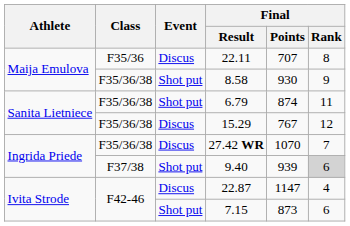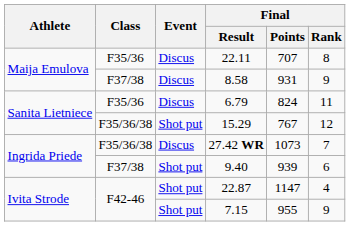 <table class=wikitable style="font-size:90%">
 <tr>
 <th rowspan="2">Athlete</th>
 <th rowspan="2">Class</th>
 <th rowspan="2">Event</th>
 <th colspan="3">Final</th>
 </tr>
 <tr>
 <th>Result</th>
 <th>Points</th>
 <th>Rank</th>
 </tr>
 <tr>
 <td rowspan="2"><a href='#'>Maija Emulova</a></td>
 <td style="text-align:center;">F35/36</td>
 <td><a href='#'>Discus</a></td>
 <td style="text-align:center;">22.11</td>
 <td style="text-align:center;">707</td>
 <td style="text-align:center;">8</td>
 </tr>
 <tr>
-<td style="text-align:center;">F35/36/38</td>
-<td><a href='#'>Shot put</a></td>
+<td style="text-align:center;">F37/38</td>
+<td><a href='#'>Discus</a></td>
 <td style="text-align:center;">8.58</td>
-<td style="text-align:center;">930</td>
+<td style="text-align:center;">931</td>
 <td style="text-align:center;">9</td>
 </tr>
 <tr>
 <td rowspan="2"><a href='#'>Sanita Lietniece</a></td>
-<td style="text-align:center;">F35/36/38</td>
-<td><a href='#'>Shot put</a></td>
+<td style="text-align:center;">F35/36</td>
+<td><a href='#'>Discus</a></td>
 <td style="text-align:center;">6.79</td>
-<td style="text-align:center;">874</td>
+<td style="text-align:center;">824</td>
 <td style="text-align:center;">11</td>
 </tr>
 <tr>
 <td style="text-align:center;">F35/36/38</td>
-<td><a href='#'>Discus</a></td>
+<td><a href='#'>Shot put</a></td>
 <td style="text-align:center;">15.29</td>
 <td style="text-align:center;">767</td>
 <td style="text-align:center;">12</td>
 </tr>
 <tr>
 <td rowspan="2"><a href='#'>Ingrida Priede</a></td>
 <td style="text-align:center;">F35/36/38</td>
 <td><a href='#'>Discus</a></td>
 <td style="text-align:center;">27.42 <strong>WR</strong></td>
-<td style="text-align:center;">1070</td>
+<td style="text-align:center;">1073</td>
 <td style="text-align:center;">7</td>
 </tr>
 <tr>
 <td style="text-align:center;">F37/38</td>
 <td><a href='#'>Shot put</a></td>
 <td style="text-align:center;">9.40</td>
 <td style="text-align:center;">939</td>
-<td style="background: lightgrey; text-align:center;">6</td>
+<td style="text-align:center;">6</td>
 </tr>
 <tr>
 <td rowspan="2"><a href='#'>Ivita Strode</a></td>
 <td rowspan="2" style="text-align:center;">F42-46</td>
-<td><a href='#'>Discus</a></td>
+<td><a href='#'>Shot put</a></td>
 <td style="text-align:center;">22.87</td>
 <td style="text-align:center;">1147</td>
 <td style="text-align:center;">4</td>
 </tr>
 <tr>
 <td><a href='#'>Shot put</a></td>
 <td style="text-align:center;">7.15</td>
-<td style="text-align:center;">873</td>
-<td style="text-align:center;">6</td>
+<td style="text-align:center;">955</td>
+<td style="text-align:center;">9</td>
 </tr>
 </table>
